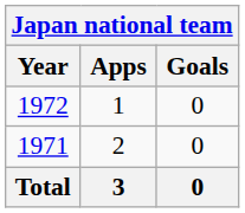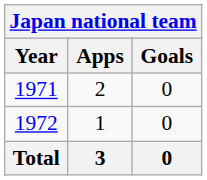 <table class="wikitable" style="text-align:center">
 <tr>
 <th colspan=3><a href='#'>Japan national team</a></th>
 </tr>
 <tr>
 <th>Year</th>
 <th>Apps</th>
 <th>Goals</th>
 </tr>
 <tr>
-<td><a href='#'>1972</a></td>
-<td>1</td>
+<td><a href='#'>1971</a></td>
+<td>2</td>
 <td>0</td>
 </tr>
 <tr>
-<td><a href='#'>1971</a></td>
-<td>2</td>
+<td><a href='#'>1972</a></td>
+<td>1</td>
 <td>0</td>
 </tr>
 <tr>
 <th>Total</th>
 <th>3</th>
 <th>0</th>
 </tr>
 </table>
